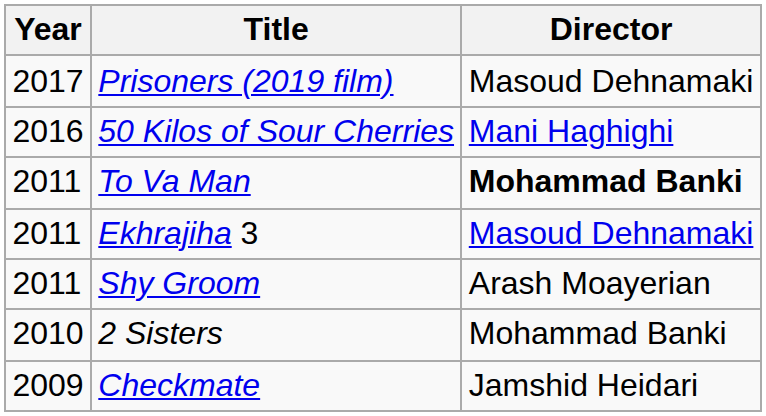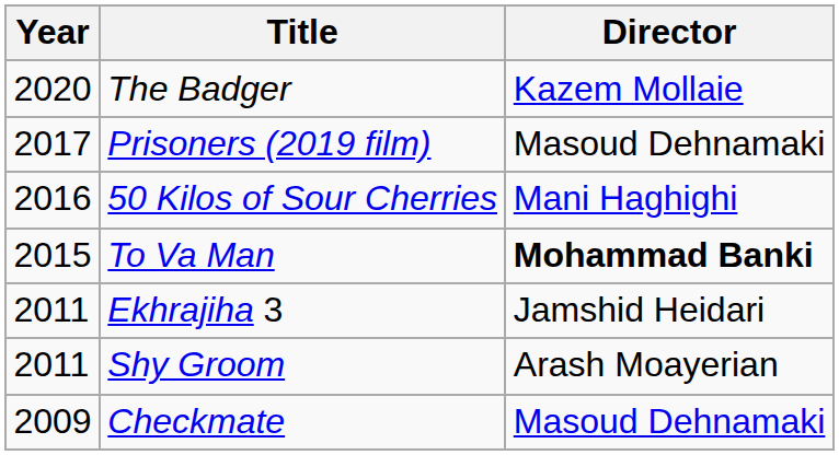 <table class="wikitable">
 <tr>
 <th>Year</th>
 <th>Title</th>
 <th>Director</th>
+</tr>
+<tr>
+<td>2020</td>
+<td><em>The Badger</em></td>
+<td><a href='#'>Kazem Mollaie</a></td>
 </tr>
 <tr>
 <td>2017</td>
 <td><em><a href='#'>Prisoners (2019 film)</a></em></td>
 <td>Masoud Dehnamaki</td>
 </tr>
 <tr>
 <td>2016</td>
 <td><em><a href='#'>50 Kilos of Sour Cherries</a></em></td>
 <td><a href='#'>Mani Haghighi</a></td>
 </tr>
 <tr>
-<td>2011</td>
+<td>2015</td>
 <td><em><a href='#'>To Va Man</a></em></td>
 <td><strong>Mohammad Banki</strong></td>
 </tr>
 <tr>
 <td>2011</td>
 <td><em><a href='#'>Ekhrajiha</a></em> 3</td>
-<td><a href='#'>Masoud Dehnamaki</a></td>
+<td>Jamshid Heidari</td>
 </tr>
 <tr>
 <td>2011</td>
 <td><em><a href='#'>Shy Groom</a></em></td>
 <td>Arash Moayerian</td>
 </tr>
 <tr>
-<td>2010</td>
-<td><em>2 Sisters</em></td>
-<td>Mohammad Banki</td>
-</tr>
-<tr>
 <td>2009</td>
 <td><em><a href='#'>Checkmate</a></em></td>
-<td>Jamshid Heidari</td>
+<td><a href='#'>Masoud Dehnamaki</a></td>
 </tr>
 <tr>
 </tr>
 </table>
